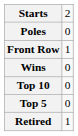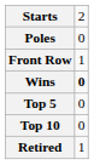 <table class="wikitable" style="text-align:center">
 <tr>
 <th>Starts</th>
 <td>2</td>
 </tr>
 <tr>
 <th>Poles</th>
 <td>0</td>
 </tr>
 <tr>
 <th>Front Row</th>
 <td>1</td>
 </tr>
 <tr>
 <th>Wins</th>
+<td><strong>0</strong></td>
+</tr>
+<tr>
+<th>Top 5</th>
 <td>0</td>
 </tr>
 <tr>
 <th>Top 10</th>
 <td>0</td>
 </tr>
 <tr>
-<th>Top 5</th>
-<td>0</td>
-</tr>
-<tr>
 <th>Retired</th>
 <td>1</td>
 </tr>
 </table>
